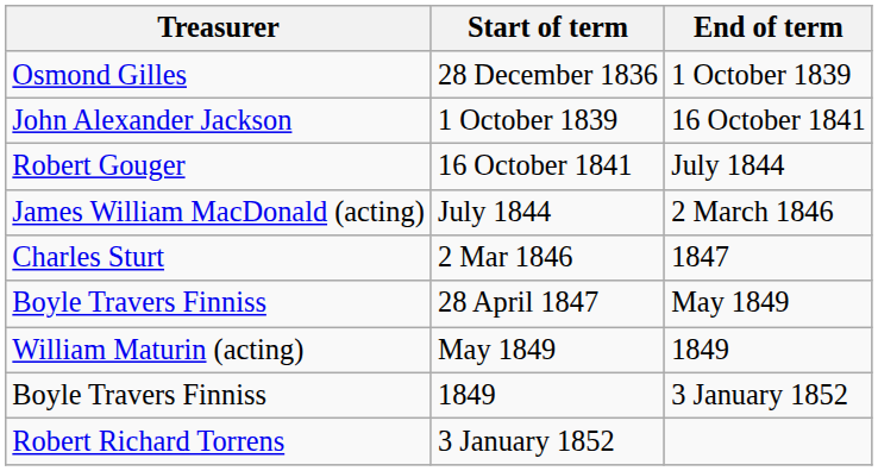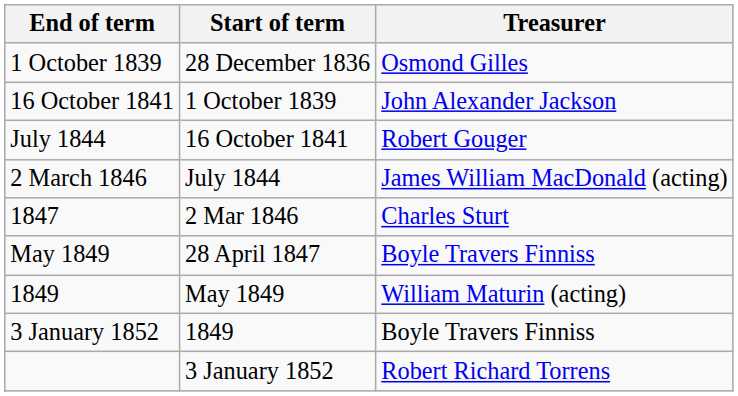 <table class="wikitable">
 <tr>
+<th>End of term</th>
+<th>Start of term</th>
 <th>Treasurer</th>
-<th>Start of term</th>
-<th>End of term</th>
 </tr>
 <tr>
+<td>1 October 1839</td>
+<td>28 December 1836</td>
 <td><a href='#'>Osmond Gilles</a></td>
-<td>28 December 1836</td>
-<td>1 October 1839</td>
 </tr>
 <tr>
+<td>16 October 1841</td>
+<td>1 October 1839</td>
 <td><a href='#'>John Alexander Jackson</a></td>
-<td>1 October 1839</td>
-<td>16 October 1841</td>
 </tr>
 <tr>
+<td>July 1844</td>
+<td>16 October 1841</td>
 <td><a href='#'>Robert Gouger</a></td>
-<td>16 October 1841</td>
-<td>July 1844</td>
 </tr>
 <tr>
+<td>2 March 1846</td>
+<td>July 1844</td>
 <td><a href='#'>James William MacDonald</a> (acting)</td>
-<td>July 1844</td>
-<td>2 March 1846</td>
 </tr>
 <tr>
+<td>1847</td>
+<td>2 Mar 1846</td>
 <td><a href='#'>Charles Sturt</a></td>
-<td>2 Mar 1846</td>
-<td>1847</td>
 </tr>
 <tr>
+<td>May 1849</td>
+<td>28 April 1847</td>
 <td><a href='#'>Boyle Travers Finniss</a></td>
-<td>28 April 1847</td>
-<td>May 1849</td>
 </tr>
 <tr>
+<td>1849</td>
+<td>May 1849</td>
 <td><a href='#'>William Maturin</a> (acting)</td>
-<td>May 1849</td>
-<td>1849</td>
 </tr>
 <tr>
+<td>3 January 1852</td>
+<td>1849</td>
 <td>Boyle Travers Finniss</td>
-<td>1849</td>
-<td>3 January 1852</td>
 </tr>
 <tr>
+<td></td>
+<td>3 January 1852</td>
 <td><a href='#'>Robert Richard Torrens</a></td>
-<td>3 January 1852</td>
-<td></td>
 </tr>
 </table>
